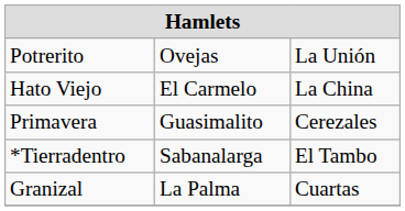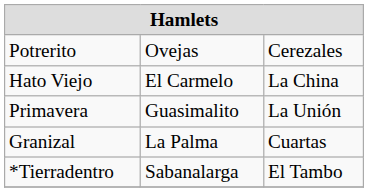 <table class="wikitable" style="width:300px">
 <tr>
 <th colspan="3" style="background: #DDDDDD;">Hamlets</th>
 </tr>
 <tr>
 <td>Potrerito</td>
 <td>Ovejas</td>
-<td>La Unión</td>
+<td>Cerezales</td>
 </tr>
 <tr>
 <td>Hato Viejo</td>
 <td>El Carmelo</td>
 <td>La China</td>
 </tr>
 <tr>
 <td>Primavera</td>
 <td>Guasimalito</td>
-<td>Cerezales</td>
+<td>La Unión</td>
+</tr>
+<tr>
+<td>Granizal</td>
+<td>La Palma</td>
+<td>Cuartas</td>
 </tr>
 <tr>
 <td>*Tierradentro</td>
 <td>Sabanalarga</td>
 <td>El Tambo</td>
 </tr>
 <tr>
-<td>Granizal</td>
-<td>La Palma</td>
-<td>Cuartas</td>
-</tr>
-<tr>
 </tr>
 </table>
